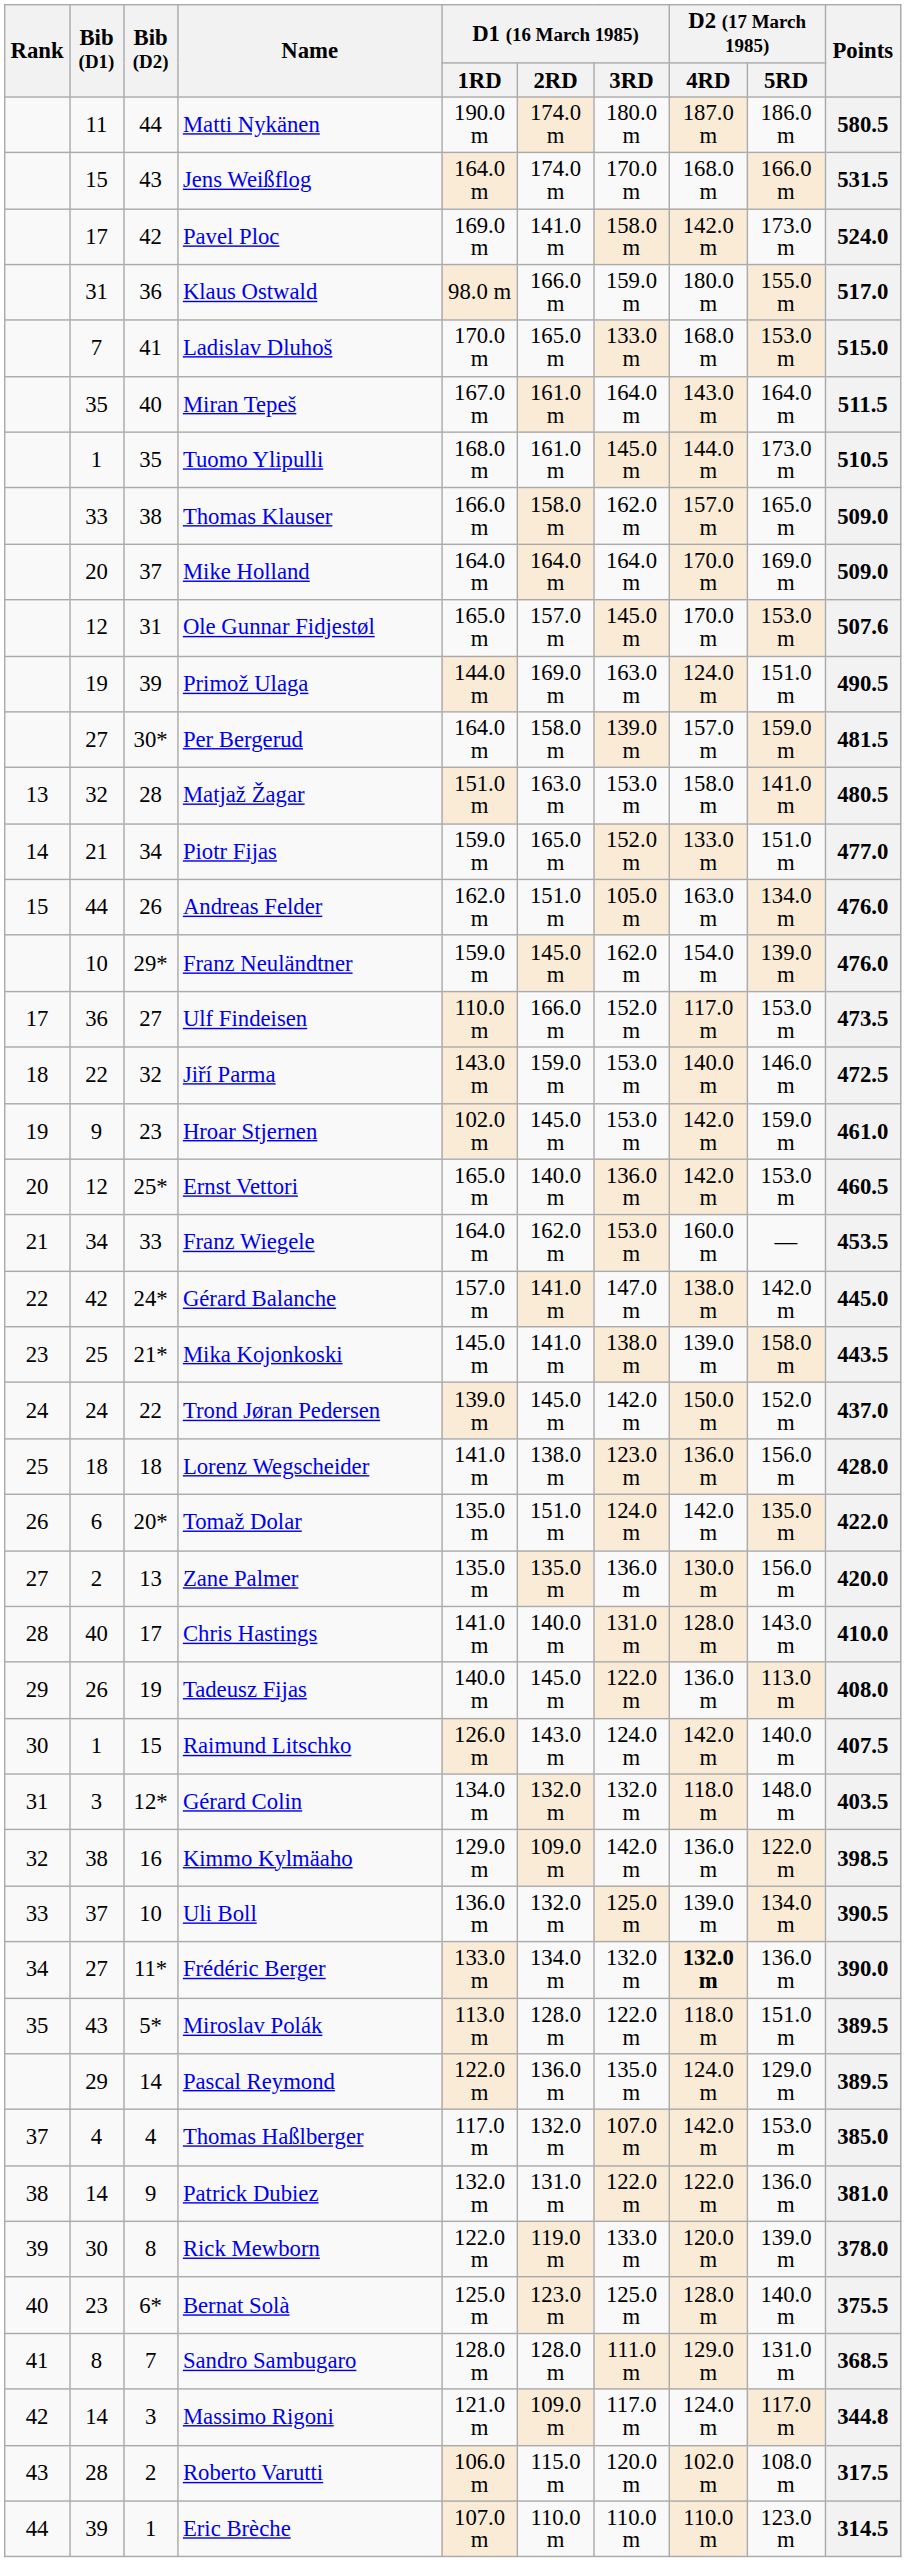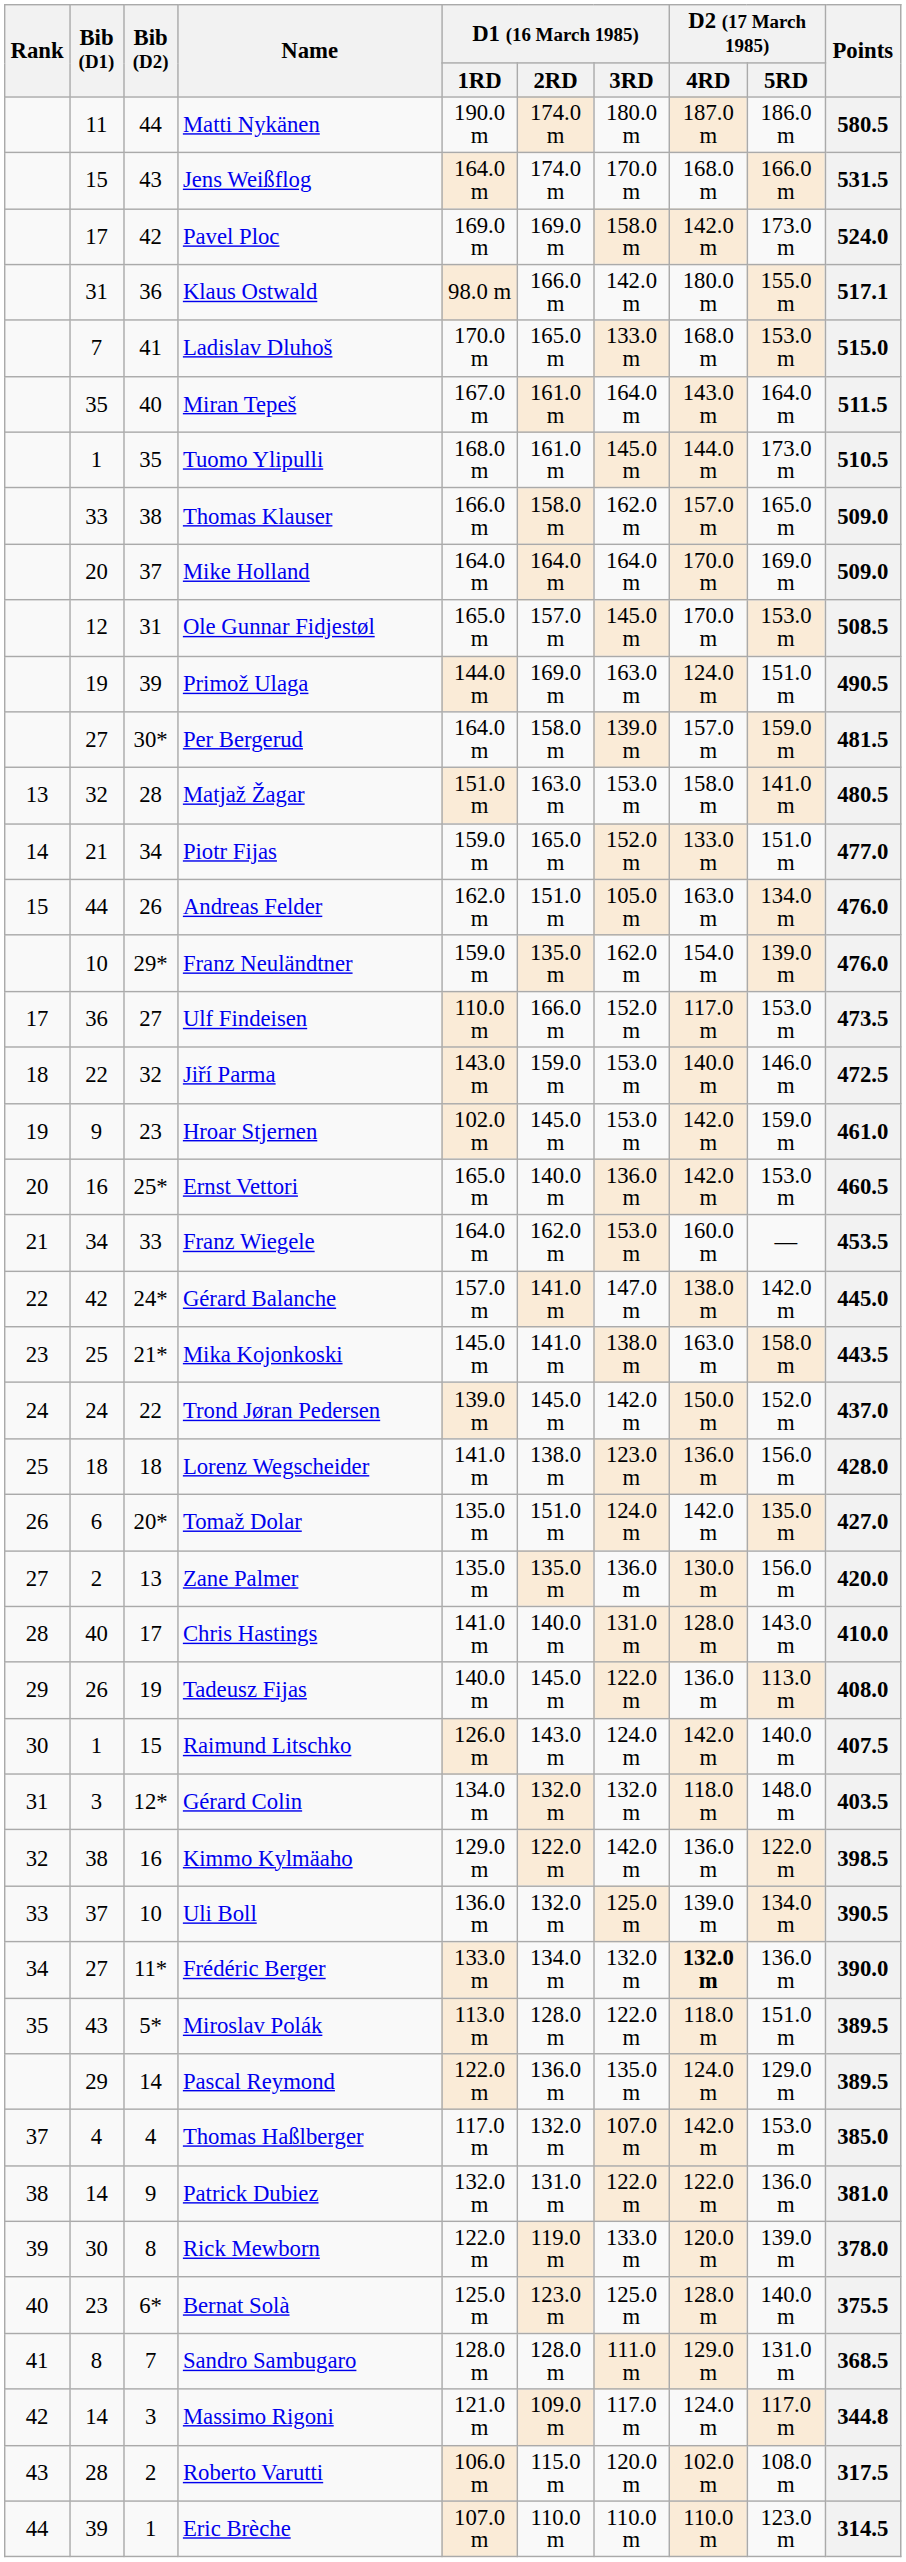 <table class="wikitable sortable" style="text-align:center; line-height:16px; width:50%;">
 <tr>
 <th rowspan=2 width=30>Rank</th>
 <th rowspan=2 width=30>Bib<br><small>(D1)</small></th>
 <th rowspan=2 width=30>Bib<br><small>(D2)</small></th>
 <th rowspan=2 width=175>Name</th>
 <th colspan=3 width=150>D1 <small>(16 March 1985)</small></th>
 <th colspan=2 width=100>D2 <small>(17 March 1985)</small></th>
 <th rowspan=2 width=45>Points</th>
 </tr>
 <tr>
 <th width=45>1RD</th>
 <th width=45>2RD</th>
 <th width=45>3RD</th>
 <th width=45>4RD</th>
 <th width=45>5RD</th>
 </tr>
 <tr>
 <td></td>
 <td>11</td>
 <td>44</td>
 <td align=left> <a href='#'>Matti Nykänen</a></td>
 <td align=center>190.0 m</td>
 <td align=center bgcolor=#FAEBD7>174.0 m</td>
 <td align=center>180.0 m</td>
 <td align=center bgcolor=#FAEBD7>187.0 m</td>
 <td align=center>186.0 m</td>
 <th>580.5</th>
 </tr>
 <tr>
 <td></td>
 <td>15</td>
 <td>43</td>
 <td align=left> <a href='#'>Jens Weißflog</a></td>
 <td align=center bgcolor=#FAEBD7>164.0 m</td>
 <td align=center>174.0 m</td>
 <td align=center>170.0 m</td>
 <td align=center>168.0 m</td>
 <td align=center bgcolor=#FAEBD7>166.0 m</td>
 <th>531.5</th>
 </tr>
 <tr>
 <td></td>
 <td>17</td>
 <td>42</td>
 <td align=left> <a href='#'>Pavel Ploc</a></td>
 <td align=center>169.0 m</td>
-<td>141.0 m</td>
+<td align=center>169.0 m</td>
 <td align=center bgcolor=#FAEBD7>158.0 m</td>
 <td align=center bgcolor=#FAEBD7>142.0 m</td>
 <td align=center>173.0 m</td>
 <th>524.0</th>
 </tr>
 <tr>
 <td></td>
 <td>31</td>
 <td>36</td>
 <td align=left> <a href='#'>Klaus Ostwald</a></td>
 <td align=center bgcolor=#FAEBD7>98.0 m</td>
 <td align=center>166.0 m</td>
-<td align=center>159.0 m</td>
+<td>142.0 m</td>
 <td align=center>180.0 m</td>
 <td align=center bgcolor=#FAEBD7>155.0 m</td>
-<th align=center>517.0</th>
+<th align=center>517.1</th>
 </tr>
 <tr>
 <td></td>
 <td>7</td>
 <td>41</td>
 <td align=left> <a href='#'>Ladislav Dluhoš</a></td>
 <td align=center>170.0 m</td>
 <td align=center>165.0 m</td>
 <td align=center bgcolor=#FAEBD7>133.0 m</td>
 <td align=center>168.0 m</td>
 <td align=center bgcolor=#FAEBD7>153.0 m</td>
 <th align=center>515.0</th>
 </tr>
 <tr>
 <td></td>
 <td>35</td>
 <td>40</td>
 <td align=left> <a href='#'>Miran Tepeš</a></td>
 <td align=center>167.0 m</td>
 <td align=center bgcolor=#FAEBD7>161.0 m</td>
 <td align=center>164.0 m</td>
 <td align=center bgcolor=#FAEBD7>143.0 m</td>
 <td align=center>164.0 m</td>
 <th align=center>511.5</th>
 </tr>
 <tr>
 <td></td>
 <td>1</td>
 <td>35</td>
 <td align=left> <a href='#'>Tuomo Ylipulli</a></td>
 <td align=center>168.0 m</td>
 <td align=center>161.0 m</td>
 <td align=center bgcolor=#FAEBD7>145.0 m</td>
 <td align=center bgcolor=#FAEBD7>144.0 m</td>
 <td align=center>173.0 m</td>
 <th align=center>510.5</th>
 </tr>
 <tr>
 <td></td>
 <td>33</td>
 <td>38</td>
 <td align=left> <a href='#'>Thomas Klauser</a></td>
 <td align=center>166.0 m</td>
 <td align=center bgcolor=#FAEBD7>158.0 m</td>
 <td align=center>162.0 m</td>
 <td align=center bgcolor=#FAEBD7>157.0 m</td>
 <td align=center>165.0 m</td>
 <th align=center>509.0</th>
 </tr>
 <tr>
 <td></td>
 <td>20</td>
 <td>37</td>
 <td align=left> <a href='#'>Mike Holland</a></td>
 <td align=center>164.0 m</td>
 <td align=center bgcolor=#FAEBD7>164.0 m</td>
 <td align=center>164.0 m</td>
 <td align=center bgcolor=#FAEBD7>170.0 m</td>
 <td align=center>169.0 m</td>
 <th align=center>509.0</th>
 </tr>
 <tr>
 <td></td>
 <td>12</td>
 <td>31</td>
 <td align=left> <a href='#'>Ole Gunnar Fidjestøl</a></td>
 <td align=center>165.0 m</td>
 <td align=center>157.0 m</td>
 <td align=center bgcolor=#FAEBD7>145.0 m</td>
 <td align=center>170.0 m</td>
 <td align=center bgcolor=#FAEBD7>153.0 m</td>
-<th align=center>507.6</th>
+<th align=center>508.5</th>
 </tr>
 <tr>
 <td></td>
 <td>19</td>
 <td>39</td>
 <td align=left> <a href='#'>Primož Ulaga</a></td>
 <td align=center bgcolor=#FAEBD7>144.0 m</td>
 <td align=center>169.0 m</td>
 <td align=center>163.0 m</td>
 <td align=center bgcolor=#FAEBD7>124.0 m</td>
 <td align=center>151.0 m</td>
 <th align=center>490.5</th>
 </tr>
 <tr>
 <td></td>
 <td>27</td>
 <td>30*</td>
 <td align=left> <a href='#'>Per Bergerud</a></td>
 <td align=center>164.0 m</td>
 <td align=center>158.0 m</td>
 <td align=center bgcolor=#FAEBD7>139.0 m</td>
 <td align=center>157.0 m</td>
 <td align=center bgcolor=#FAEBD7>159.0 m</td>
 <th align=center>481.5</th>
 </tr>
 <tr>
 <td>13</td>
 <td>32</td>
 <td>28</td>
 <td align=left> <a href='#'>Matjaž Žagar</a></td>
 <td bgcolor=#FAEBD7>151.0 m</td>
 <td>163.0 m</td>
 <td>153.0 m</td>
 <td>158.0 m</td>
 <td bgcolor=#FAEBD7>141.0 m</td>
 <th>480.5</th>
 </tr>
 <tr>
 <td>14</td>
 <td>21</td>
 <td>34</td>
 <td align=left> <a href='#'>Piotr Fijas</a></td>
 <td>159.0 m</td>
 <td>165.0 m</td>
 <td bgcolor=#FAEBD7>152.0 m</td>
 <td bgcolor=#FAEBD7>133.0 m</td>
 <td>151.0 m</td>
 <th>477.0</th>
 </tr>
 <tr>
 <td>15</td>
 <td>44</td>
 <td>26</td>
 <td align=left> <a href='#'>Andreas Felder</a></td>
 <td>162.0 m</td>
 <td>151.0 m</td>
 <td bgcolor=#FAEBD7>105.0 m</td>
 <td>163.0 m</td>
 <td bgcolor=#FAEBD7>134.0 m</td>
 <th>476.0</th>
 </tr>
 <tr>
 <td></td>
 <td>10</td>
 <td>29*</td>
 <td align=left> <a href='#'>Franz Neuländtner</a></td>
 <td>159.0 m</td>
-<td bgcolor=#FAEBD7>145.0 m</td>
+<td bgcolor=#FAEBD7>135.0 m</td>
 <td>162.0 m</td>
 <td>154.0 m</td>
 <td bgcolor=#FAEBD7>139.0 m</td>
 <th>476.0</th>
 </tr>
 <tr>
 <td>17</td>
 <td>36</td>
 <td>27</td>
 <td align=left> <a href='#'>Ulf Findeisen</a></td>
 <td bgcolor=#FAEBD7>110.0 m</td>
 <td>166.0 m</td>
 <td>152.0 m</td>
 <td bgcolor=#FAEBD7>117.0 m</td>
 <td>153.0 m</td>
 <th>473.5</th>
 </tr>
 <tr>
 <td>18</td>
 <td>22</td>
 <td>32</td>
 <td align=left> <a href='#'>Jiří Parma</a></td>
 <td bgcolor=#FAEBD7>143.0 m</td>
 <td>159.0 m</td>
 <td>153.0 m</td>
 <td bgcolor=#FAEBD7>140.0 m</td>
 <td>146.0 m</td>
 <th>472.5</th>
 </tr>
 <tr>
 <td>19</td>
 <td>9</td>
 <td>23</td>
 <td align=left> <a href='#'>Hroar Stjernen</a></td>
 <td bgcolor=#FAEBD7>102.0 m</td>
 <td>145.0 m</td>
 <td>153.0 m</td>
 <td bgcolor=#FAEBD7>142.0 m</td>
 <td>159.0 m</td>
 <th>461.0</th>
 </tr>
 <tr>
 <td>20</td>
-<td>12</td>
+<td>16</td>
 <td>25*</td>
 <td align=left> <a href='#'>Ernst Vettori</a></td>
 <td>165.0 m</td>
 <td>140.0 m</td>
 <td bgcolor=#FAEBD7>136.0 m</td>
 <td bgcolor=#FAEBD7>142.0 m</td>
 <td>153.0 m</td>
 <th>460.5</th>
 </tr>
 <tr>
 <td>21</td>
 <td>34</td>
 <td>33</td>
 <td align=left> <a href='#'>Franz Wiegele</a></td>
 <td>164.0 m</td>
 <td>162.0 m</td>
 <td bgcolor=#FAEBD7>153.0 m</td>
 <td>160.0 m</td>
 <td>—</td>
 <th>453.5</th>
 </tr>
 <tr>
 <td>22</td>
 <td>42</td>
 <td>24*</td>
 <td align=left> <a href='#'>Gérard Balanche</a></td>
 <td>157.0 m</td>
 <td bgcolor=#FAEBD7>141.0 m</td>
 <td>147.0 m</td>
 <td bgcolor=#FAEBD7>138.0 m</td>
 <td>142.0 m</td>
 <th>445.0</th>
 </tr>
 <tr>
 <td>23</td>
 <td>25</td>
 <td>21*</td>
 <td align=left> <a href='#'>Mika Kojonkoski</a></td>
 <td>145.0 m</td>
 <td>141.0 m</td>
 <td bgcolor=#FAEBD7>138.0 m</td>
-<td>139.0 m</td>
+<td>163.0 m</td>
 <td bgcolor=#FAEBD7>158.0 m</td>
 <th>443.5</th>
 </tr>
 <tr>
 <td>24</td>
 <td>24</td>
 <td>22</td>
 <td align=left> <a href='#'>Trond Jøran Pedersen</a></td>
 <td bgcolor=#FAEBD7>139.0 m</td>
 <td>145.0 m</td>
 <td>142.0 m</td>
 <td bgcolor=#FAEBD7>150.0 m</td>
 <td>152.0 m</td>
 <th>437.0</th>
 </tr>
 <tr>
 <td>25</td>
 <td>18</td>
 <td>18</td>
 <td align=left> <a href='#'>Lorenz Wegscheider</a></td>
 <td>141.0 m</td>
 <td>138.0 m</td>
 <td bgcolor=#FAEBD7>123.0 m</td>
 <td bgcolor=#FAEBD7>136.0 m</td>
 <td>156.0 m</td>
 <th>428.0</th>
 </tr>
 <tr>
 <td>26</td>
 <td>6</td>
 <td>20*</td>
 <td align=left> <a href='#'>Tomaž Dolar</a></td>
 <td>135.0 m</td>
 <td>151.0 m</td>
 <td bgcolor=#FAEBD7>124.0 m</td>
 <td>142.0 m</td>
 <td bgcolor=#FAEBD7>135.0 m</td>
-<th>422.0</th>
+<th>427.0</th>
 </tr>
 <tr>
 <td>27</td>
 <td>2</td>
 <td>13</td>
 <td align=left> <a href='#'>Zane Palmer</a></td>
 <td>135.0 m</td>
 <td bgcolor=#FAEBD7>135.0 m</td>
 <td>136.0 m</td>
 <td bgcolor=#FAEBD7>130.0 m</td>
 <td>156.0 m</td>
 <th>420.0</th>
 </tr>
 <tr>
 <td>28</td>
 <td>40</td>
 <td>17</td>
 <td align=left> <a href='#'>Chris Hastings</a></td>
 <td>141.0 m</td>
 <td>140.0 m</td>
 <td bgcolor=#FAEBD7>131.0 m</td>
 <td bgcolor=#FAEBD7>128.0 m</td>
 <td>143.0 m</td>
 <th>410.0</th>
 </tr>
 <tr>
 <td>29</td>
 <td>26</td>
 <td>19</td>
 <td align=left> <a href='#'>Tadeusz Fijas</a></td>
 <td>140.0 m</td>
 <td>145.0 m</td>
 <td bgcolor=#FAEBD7>122.0 m</td>
 <td>136.0 m</td>
 <td bgcolor=#FAEBD7>113.0 m</td>
 <th>408.0</th>
 </tr>
 <tr>
 <td>30</td>
 <td>1</td>
 <td>15</td>
 <td align=left> <a href='#'>Raimund Litschko</a></td>
 <td bgcolor=#FAEBD7>126.0 m</td>
 <td>143.0 m</td>
 <td>124.0 m</td>
 <td bgcolor=#FAEBD7>142.0 m</td>
 <td>140.0 m</td>
 <th>407.5</th>
 </tr>
 <tr>
 <td>31</td>
 <td>3</td>
 <td>12*</td>
 <td align=left> <a href='#'>Gérard Colin</a></td>
 <td>134.0 m</td>
 <td bgcolor=#FAEBD7>132.0 m</td>
 <td>132.0 m</td>
 <td bgcolor=#FAEBD7>118.0 m</td>
 <td>148.0 m</td>
 <th>403.5</th>
 </tr>
 <tr>
 <td>32</td>
 <td>38</td>
 <td>16</td>
 <td align=left> <a href='#'>Kimmo Kylmäaho</a></td>
 <td>129.0 m</td>
-<td bgcolor=#FAEBD7>109.0 m</td>
+<td bgcolor=#FAEBD7>122.0 m</td>
 <td>142.0 m</td>
 <td>136.0 m</td>
 <td bgcolor=#FAEBD7>122.0 m</td>
 <th>398.5</th>
 </tr>
 <tr>
 <td>33</td>
 <td>37</td>
 <td>10</td>
 <td align=left> <a href='#'>Uli Boll</a></td>
 <td>136.0 m</td>
 <td>132.0 m</td>
 <td bgcolor=#FAEBD7>125.0 m</td>
 <td>139.0 m</td>
 <td bgcolor=#FAEBD7>134.0 m</td>
 <th>390.5</th>
 </tr>
 <tr>
 <td>34</td>
 <td>27</td>
 <td>11*</td>
 <td align=left> <a href='#'>Frédéric Berger</a></td>
 <td bgcolor=#FAEBD7>133.0 m</td>
 <td>134.0 m</td>
 <td>132.0 m</td>
 <td bgcolor=#FAEBD7><strong>132.0 m</strong></td>
 <td>136.0 m</td>
 <th>390.0</th>
 </tr>
 <tr>
 <td>35</td>
 <td>43</td>
 <td>5*</td>
 <td align=left> <a href='#'>Miroslav Polák</a></td>
 <td bgcolor=#FAEBD7>113.0 m</td>
 <td>128.0 m</td>
 <td>122.0 m</td>
 <td bgcolor=#FAEBD7>118.0 m</td>
 <td>151.0 m</td>
 <th>389.5</th>
 </tr>
 <tr>
 <td></td>
 <td>29</td>
 <td>14</td>
 <td align=left> <a href='#'>Pascal Reymond</a></td>
 <td bgcolor=#FAEBD7>122.0 m</td>
 <td>136.0 m</td>
 <td>135.0 m</td>
 <td bgcolor=#FAEBD7>124.0 m</td>
 <td>129.0 m</td>
 <th>389.5</th>
 </tr>
 <tr>
 <td>37</td>
 <td>4</td>
 <td>4</td>
 <td align=left> <a href='#'>Thomas Haßlberger</a></td>
 <td>117.0 m</td>
 <td>132.0 m</td>
 <td bgcolor=#FAEBD7>107.0 m</td>
 <td bgcolor=#FAEBD7>142.0 m</td>
 <td>153.0 m</td>
 <th>385.0</th>
 </tr>
 <tr>
 <td>38</td>
 <td>14</td>
 <td>9</td>
 <td align=left> <a href='#'>Patrick Dubiez</a></td>
 <td>132.0 m</td>
 <td>131.0 m</td>
 <td bgcolor=#FAEBD7>122.0 m</td>
 <td bgcolor=#FAEBD7>122.0 m</td>
 <td>136.0 m</td>
 <th>381.0</th>
 </tr>
 <tr>
 <td>39</td>
 <td>30</td>
 <td>8</td>
 <td align=left> <a href='#'>Rick Mewborn</a></td>
 <td>122.0 m</td>
 <td bgcolor=#FAEBD7>119.0 m</td>
 <td>133.0 m</td>
 <td bgcolor=#FAEBD7>120.0 m</td>
 <td>139.0 m</td>
 <th>378.0</th>
 </tr>
 <tr>
 <td>40</td>
 <td>23</td>
 <td>6*</td>
 <td align=left> <a href='#'>Bernat Solà</a></td>
 <td>125.0 m</td>
 <td bgcolor=#FAEBD7>123.0 m</td>
 <td>125.0 m</td>
 <td bgcolor=#FAEBD7>128.0 m</td>
 <td>140.0 m</td>
 <th>375.5</th>
 </tr>
 <tr>
 <td>41</td>
 <td>8</td>
 <td>7</td>
 <td align=left> <a href='#'>Sandro Sambugaro</a></td>
 <td>128.0 m</td>
 <td>128.0 m</td>
 <td bgcolor=#FAEBD7>111.0 m</td>
 <td bgcolor=#FAEBD7>129.0 m</td>
 <td>131.0 m</td>
 <th>368.5</th>
 </tr>
 <tr>
 <td>42</td>
 <td>14</td>
 <td>3</td>
 <td align=left> <a href='#'>Massimo Rigoni</a></td>
 <td>121.0 m</td>
 <td bgcolor=#FAEBD7>109.0 m</td>
 <td>117.0 m</td>
 <td>124.0 m</td>
 <td bgcolor=#FAEBD7>117.0 m</td>
 <th>344.8</th>
 </tr>
 <tr>
 <td>43</td>
 <td>28</td>
 <td>2</td>
 <td align=left> <a href='#'>Roberto Varutti</a></td>
 <td bgcolor=#FAEBD7>106.0 m</td>
 <td>115.0 m</td>
 <td>120.0 m</td>
 <td bgcolor=#FAEBD7>102.0 m</td>
 <td>108.0 m</td>
 <th>317.5</th>
 </tr>
 <tr>
 <td>44</td>
 <td>39</td>
 <td>1</td>
 <td align=left> <a href='#'>Eric Brèche</a></td>
 <td bgcolor=#FAEBD7>107.0 m</td>
 <td>110.0 m</td>
 <td>110.0 m</td>
 <td bgcolor=#FAEBD7>110.0 m</td>
 <td>123.0 m</td>
 <th>314.5</th>
 </tr>
 </table>
